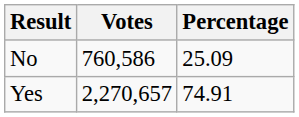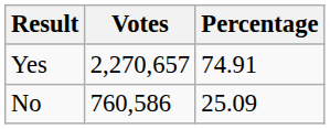 <table class="wikitable">
 <tr>
 <th>Result</th>
 <th>Votes</th>
 <th>Percentage</th>
 </tr>
 <tr>
+<td>Yes</td>
+<td>2,270,657</td>
+<td>74.91</td>
+</tr>
+<tr>
 <td>No</td>
 <td>760,586</td>
 <td>25.09</td>
 </tr>
-<tr>
-<td>Yes</td>
-<td>2,270,657</td>
-<td>74.91</td>
-</tr>
 </table>
